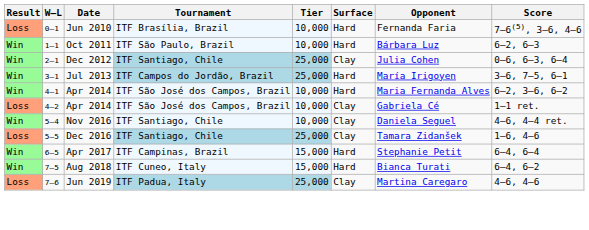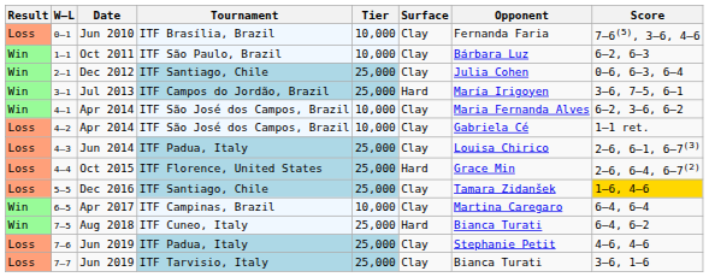 <table class="wikitable sortable">
 <tr>
 <th>Result</th>
 <th class="unsortable">W–L</th>
 <th>Date</th>
 <th>Tournament</th>
 <th>Tier</th>
 <th>Surface</th>
 <th>Opponent</th>
 <th class="unsortable">Score</th>
 </tr>
 <tr>
 <td bgcolor="FFA07A">Loss</td>
 <td><small>0–1</small></td>
 <td>Jun 2010</td>
 <td style="background:#f0f8ff;">ITF Brasília, Brazil</td>
 <td style="background:#f0f8ff;">10,000</td>
-<td>Hard</td>
+<td>Clay</td>
 <td> Fernanda Faria</td>
 <td>7–6<sup>(5)</sup>, 3–6, 4–6</td>
 </tr>
 <tr>
 <td style="background:#98fb98;">Win</td>
 <td><small>1–1</small></td>
 <td>Oct 2011</td>
 <td style="background:#f0f8ff;">ITF São Paulo, Brazil</td>
 <td style="background:#f0f8ff;">10,000</td>
-<td>Hard</td>
+<td>Clay</td>
 <td> <a href='#'>Bárbara Luz</a></td>
 <td>6–2, 6–3</td>
 </tr>
 <tr>
 <td style="background:#98fb98;">Win</td>
 <td><small>2–1</small></td>
 <td>Dec 2012</td>
 <td style="background:lightblue;">ITF Santiago, Chile</td>
 <td style="background:lightblue;">25,000</td>
 <td>Clay</td>
 <td> <a href='#'>Julia Cohen</a></td>
 <td>0–6, 6–3, 6–4</td>
 </tr>
 <tr>
 <td style="background:#98fb98;">Win</td>
 <td><small>3–1</small></td>
 <td>Jul 2013</td>
 <td style="background:lightblue;">ITF Campos do Jordão, Brazil</td>
 <td style="background:lightblue;">25,000</td>
 <td>Hard</td>
 <td> <a href='#'>María Irigoyen</a></td>
 <td>3–6, 7–5, 6–1</td>
 </tr>
 <tr>
 <td style="background:#98fb98;">Win</td>
 <td><small>4–1</small></td>
 <td>Apr 2014</td>
 <td style="background:#f0f8ff;">ITF São José dos Campos, Brazil</td>
 <td style="background:#f0f8ff;">10,000</td>
-<td>Hard</td>
+<td>Clay</td>
 <td> <a href='#'>Maria Fernanda Alves</a></td>
 <td>6–2, 3–6, 6–2</td>
 </tr>
 <tr>
 <td bgcolor="FFA07A">Loss</td>
 <td><small>4–2</small></td>
 <td>Apr 2014</td>
 <td style="background:#f0f8ff;">ITF São José dos Campos, Brazil</td>
 <td style="background:#f0f8ff;">10,000</td>
 <td>Clay</td>
 <td> <a href='#'>Gabriela Cé</a></td>
 <td>1–1 ret.</td>
 </tr>
 <tr>
-<td style="background:#98fb98;">Win</td>
-<td><small>5–4</small></td>
-<td>Nov 2016</td>
-<td style="background:#f0f8ff;">ITF Santiago, Chile</td>
-<td style="background:#f0f8ff;">10,000</td>
+<td bgcolor="FFAO7A">Loss</td>
+<td><small>4–3</small></td>
+<td>Jun 2014</td>
+<td style="background:lightblue;">ITF Padua, Italy</td>
+<td style="background:lightblue;">25,000</td>
 <td>Clay</td>
-<td> <a href='#'>Daniela Seguel</a></td>
-<td>4–6, 4–4 ret.</td>
+<td> <a href='#'>Louisa Chirico</a></td>
+<td>2–6, 6–1, 6–7<sup>(3)</sup></td>
+</tr>
+<tr>
+<td bgcolor="FFAO7A">Loss</td>
+<td><small>4–4</small></td>
+<td>Oct 2015</td>
+<td style="background:lightblue;">ITF Florence, United States</td>
+<td style="background:lightblue;">25,000</td>
+<td>Hard</td>
+<td> <a href='#'>Grace Min</a></td>
+<td>2–6, 6–4, 6–7<sup>(2)</sup></td>
 </tr>
 <tr>
 <td bgcolor="FFAO7A">Loss</td>
 <td><small>5–5</small></td>
 <td>Dec 2016</td>
 <td style="background:lightblue;">ITF Santiago, Chile</td>
 <td style="background:lightblue;">25,000</td>
 <td>Clay</td>
 <td> <a href='#'>Tamara Zidanšek</a></td>
-<td>1–6, 4–6</td>
+<td style="background: gold;">1–6, 4–6</td>
 </tr>
 <tr>
 <td style="background:#98fb98;">Win</td>
 <td><small>6–5</small></td>
 <td>Apr 2017</td>
 <td style="background:#f0f8ff;">ITF Campinas, Brazil</td>
-<td style="background:#f0f8ff;">15,000</td>
-<td>Hard</td>
-<td> <a href='#'>Stephanie Petit</a></td>
+<td style="background:#f0f8ff;">10,000</td>
+<td>Clay</td>
+<td> <a href='#'>Martina Caregaro</a></td>
 <td>6–4, 6–4</td>
 </tr>
 <tr>
 <td style="background:#98fb98;">Win</td>
 <td><small>7–5</small></td>
 <td>Aug 2018</td>
 <td style="background:#f0f8ff;">ITF Cuneo, Italy</td>
-<td style="background:#f0f8ff;">15,000</td>
+<td style="background:#f0f8ff;">25,000</td>
 <td>Hard</td>
 <td> <a href='#'>Bianca Turati</a></td>
 <td>6–4, 6–2</td>
 </tr>
 <tr>
 <td bgcolor="FFAO7A">Loss</td>
 <td><small>7–6</small></td>
 <td>Jun 2019</td>
 <td style="background:lightblue;">ITF Padua, Italy</td>
 <td style="background:lightblue;">25,000</td>
 <td>Clay</td>
-<td> <a href='#'>Martina Caregaro</a></td>
+<td> <a href='#'>Stephanie Petit</a></td>
 <td>4–6, 4–6</td>
 </tr>
+<tr>
+<td bgcolor="FFAO7A">Loss</td>
+<td><small>7–7</small></td>
+<td>Jun 2019</td>
+<td style="background:lightblue;">ITF Tarvisio, Italy</td>
+<td style="background:lightblue;">25,000</td>
+<td>Clay</td>
+<td> Bianca Turati</td>
+<td>3–6, 1–6</td>
+</tr>
 </table>
